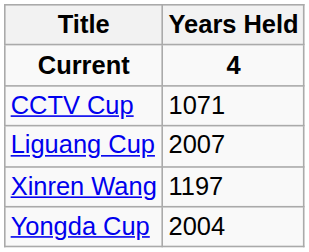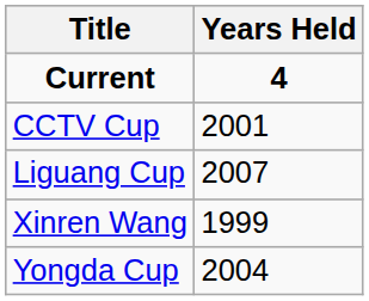 <table class="wikitable">
 <tr>
 <th>Title</th>
 <th>Years Held</th>
 </tr>
 <tr>
 <td align="center"><strong>Current</strong></td>
 <td align="center"><strong>4</strong></td>
 </tr>
 <tr>
 <td> <a href='#'>CCTV Cup</a></td>
-<td>1071</td>
+<td>2001</td>
 </tr>
 <tr>
 <td> <a href='#'>Liguang Cup</a></td>
 <td>2007</td>
 </tr>
 <tr>
 <td> <a href='#'>Xinren Wang</a></td>
-<td>1197</td>
+<td>1999</td>
 </tr>
 <tr>
 <td> <a href='#'>Yongda Cup</a></td>
 <td>2004</td>
 </tr>
 </table>
